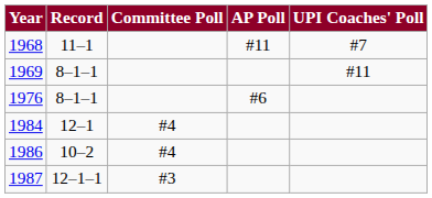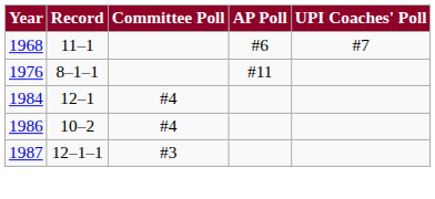 <table class="wikitable" style="text-align:center">
 <tr>
 <th style="background:#8e0028; color:white;">Year</th>
 <th style="background:#8e0028; color:white;">Record</th>
 <th style="background:#8e0028; color:white;">Committee Poll</th>
 <th style="background:#8e0028; color:white;">AP Poll</th>
 <th style="background:#8e0028; color:white;">UPI Coaches' Poll</th>
 </tr>
 <tr>
 <td><a href='#'>1968</a></td>
 <td>11–1</td>
 <td></td>
-<td>#11</td>
+<td>#6</td>
 <td>#7</td>
-</tr>
-<tr>
-<td><a href='#'>1969</a></td>
-<td>8–1–1</td>
-<td></td>
-<td></td>
-<td>#11</td>
 </tr>
 <tr>
 <td><a href='#'>1976</a></td>
 <td>8–1–1</td>
 <td></td>
-<td>#6</td>
+<td>#11</td>
 <td></td>
 </tr>
 <tr>
 <td><a href='#'>1984</a></td>
 <td>12–1</td>
 <td>#4</td>
 <td></td>
 <td></td>
 </tr>
 <tr>
 <td><a href='#'>1986</a></td>
 <td>10–2</td>
 <td>#4</td>
 <td></td>
 <td></td>
 </tr>
 <tr>
 <td><a href='#'>1987</a></td>
 <td>12–1–1</td>
 <td>#3</td>
 <td></td>
 <td></td>
 </tr>
 </table>
